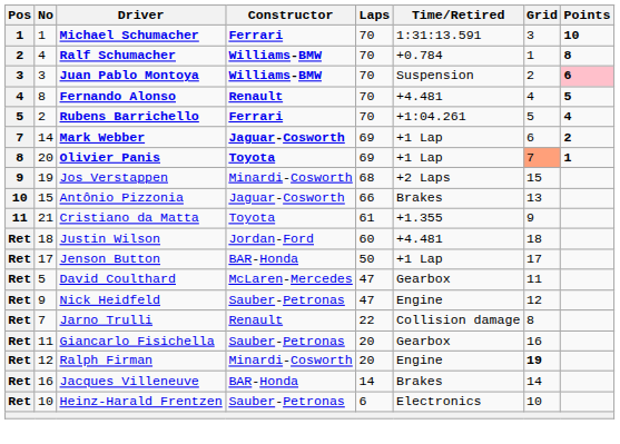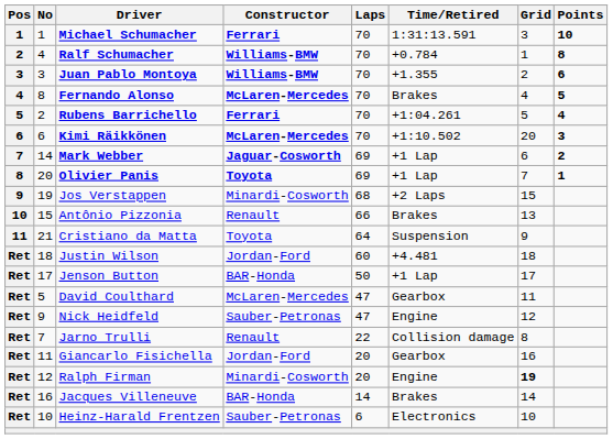 <table class="wikitable sortable" style="font-size: 85%;">
 <tr>
 <th>Pos</th>
 <th>No</th>
 <th>Driver</th>
 <th>Constructor</th>
 <th>Laps</th>
 <th>Time/Retired</th>
 <th>Grid</th>
 <th>Points</th>
 </tr>
 <tr>
 <th>1</th>
 <td>1</td>
 <td> <strong><a href='#'>Michael Schumacher</a></strong></td>
 <td><strong><a href='#'>Ferrari</a></strong></td>
 <td>70</td>
 <td>1:31:13.591</td>
 <td>3</td>
 <td><strong>10</strong></td>
 </tr>
 <tr>
 <th>2</th>
 <td>4</td>
 <td> <strong><a href='#'>Ralf Schumacher</a></strong></td>
 <td><strong><a href='#'>Williams</a>-<a href='#'>BMW</a></strong></td>
 <td>70</td>
 <td>+0.784</td>
 <td>1</td>
 <td><strong>8</strong></td>
 </tr>
 <tr>
 <th>3</th>
 <td>3</td>
 <td> <strong><a href='#'>Juan Pablo Montoya</a></strong></td>
 <td><strong><a href='#'>Williams</a>-<a href='#'>BMW</a></strong></td>
 <td>70</td>
-<td>Suspension</td>
+<td>+1.355</td>
 <td>2</td>
-<td style="background: pink;"><strong>6</strong></td>
+<td><strong>6</strong></td>
 </tr>
 <tr>
 <th>4</th>
 <td>8</td>
 <td> <strong><a href='#'>Fernando Alonso</a></strong></td>
-<td><strong><a href='#'>Renault</a></strong></td>
+<td><strong><a href='#'>McLaren</a>-<a href='#'>Mercedes</a></strong></td>
 <td>70</td>
-<td>+4.481</td>
+<td>Brakes</td>
 <td>4</td>
 <td><strong>5</strong></td>
 </tr>
 <tr>
 <th>5</th>
 <td>2</td>
 <td> <strong><a href='#'>Rubens Barrichello</a></strong></td>
 <td><strong><a href='#'>Ferrari</a></strong></td>
 <td>70</td>
 <td>+1:04.261</td>
 <td>5</td>
 <td><strong>4</strong></td>
+</tr>
+<tr>
+<th>6</th>
+<td>6</td>
+<td> <strong><a href='#'>Kimi Räikkönen</a></strong></td>
+<td><strong><a href='#'>McLaren</a>-<a href='#'>Mercedes</a></strong></td>
+<td>70</td>
+<td>+1:10.502</td>
+<td>20</td>
+<td><strong>3</strong></td>
 </tr>
 <tr>
 <th>7</th>
 <td>14</td>
 <td> <strong><a href='#'>Mark Webber</a></strong></td>
 <td><strong><a href='#'>Jaguar</a>-<a href='#'>Cosworth</a></strong></td>
 <td>69</td>
 <td>+1 Lap</td>
 <td>6</td>
 <td><strong>2</strong></td>
 </tr>
 <tr>
 <th>8</th>
 <td>20</td>
 <td> <strong><a href='#'>Olivier Panis</a></strong></td>
 <td><strong><a href='#'>Toyota</a></strong></td>
 <td>69</td>
 <td>+1 Lap</td>
-<td style="background: lightsalmon;">7</td>
+<td>7</td>
 <td><strong>1</strong></td>
 </tr>
 <tr>
 <th>9</th>
 <td>19</td>
 <td> <a href='#'>Jos Verstappen</a></td>
 <td><a href='#'>Minardi</a>-<a href='#'>Cosworth</a></td>
 <td>68</td>
 <td>+2 Laps</td>
 <td>15</td>
 <td> </td>
 </tr>
 <tr>
 <th>10</th>
 <td>15</td>
 <td> <a href='#'>Antônio Pizzonia</a></td>
-<td><a href='#'>Jaguar</a>-<a href='#'>Cosworth</a></td>
+<td><a href='#'>Renault</a></td>
 <td>66</td>
 <td>Brakes</td>
 <td>13</td>
 <td> </td>
 </tr>
 <tr>
 <th>11</th>
 <td>21</td>
 <td> <a href='#'>Cristiano da Matta</a></td>
 <td><a href='#'>Toyota</a></td>
-<td>61</td>
-<td>+1.355</td>
+<td>64</td>
+<td>Suspension</td>
 <td>9</td>
 <td> </td>
 </tr>
 <tr>
 <th>Ret</th>
 <td>18</td>
 <td> <a href='#'>Justin Wilson</a></td>
 <td><a href='#'>Jordan</a>-<a href='#'>Ford</a></td>
 <td>60</td>
 <td>+4.481</td>
 <td>18</td>
 <td> </td>
 </tr>
 <tr>
 <th>Ret</th>
 <td>17</td>
 <td> <a href='#'>Jenson Button</a></td>
 <td><a href='#'>BAR</a>-<a href='#'>Honda</a></td>
 <td>50</td>
 <td>+1 Lap</td>
 <td>17</td>
 <td> </td>
 </tr>
 <tr>
 <th>Ret</th>
 <td>5</td>
 <td> <a href='#'>David Coulthard</a></td>
 <td><a href='#'>McLaren</a>-<a href='#'>Mercedes</a></td>
 <td>47</td>
 <td>Gearbox</td>
 <td>11</td>
 <td> </td>
 </tr>
 <tr>
 <th>Ret</th>
 <td>9</td>
 <td> <a href='#'>Nick Heidfeld</a></td>
 <td><a href='#'>Sauber</a>-<a href='#'>Petronas</a></td>
 <td>47</td>
 <td>Engine</td>
 <td>12</td>
 <td> </td>
 </tr>
 <tr>
 <th>Ret</th>
 <td>7</td>
 <td> <a href='#'>Jarno Trulli</a></td>
 <td><a href='#'>Renault</a></td>
 <td>22</td>
 <td>Collision damage</td>
 <td>8</td>
 <td> </td>
 </tr>
 <tr>
 <th>Ret</th>
 <td>11</td>
 <td> <a href='#'>Giancarlo Fisichella</a></td>
-<td><a href='#'>Sauber</a>-<a href='#'>Petronas</a></td>
+<td><a href='#'>Jordan</a>-<a href='#'>Ford</a></td>
 <td>20</td>
 <td>Gearbox</td>
 <td>16</td>
 <td> </td>
 </tr>
 <tr>
 <th>Ret</th>
 <td>12</td>
 <td> <a href='#'>Ralph Firman</a></td>
 <td><a href='#'>Minardi</a>-<a href='#'>Cosworth</a></td>
 <td>20</td>
 <td>Engine</td>
 <td><strong>19</strong></td>
 <td> </td>
 </tr>
 <tr>
 <th>Ret</th>
 <td>16</td>
 <td> <a href='#'>Jacques Villeneuve</a></td>
 <td><a href='#'>BAR</a>-<a href='#'>Honda</a></td>
 <td>14</td>
 <td>Brakes</td>
 <td>14</td>
 <td> </td>
 </tr>
 <tr>
 <th>Ret</th>
 <td>10</td>
 <td> <a href='#'>Heinz-Harald Frentzen</a></td>
 <td><a href='#'>Sauber</a>-<a href='#'>Petronas</a></td>
 <td>6</td>
 <td>Electronics</td>
 <td>10</td>
 <td> </td>
 </tr>
 <tr>
 <th colspan="8"></th>
 </tr>
 </table>
